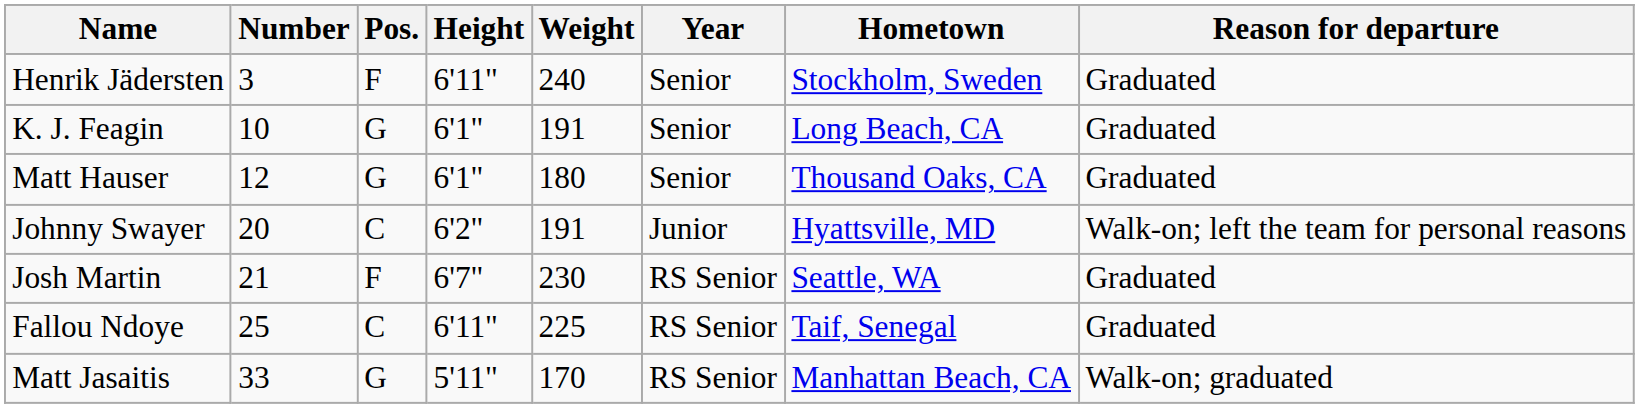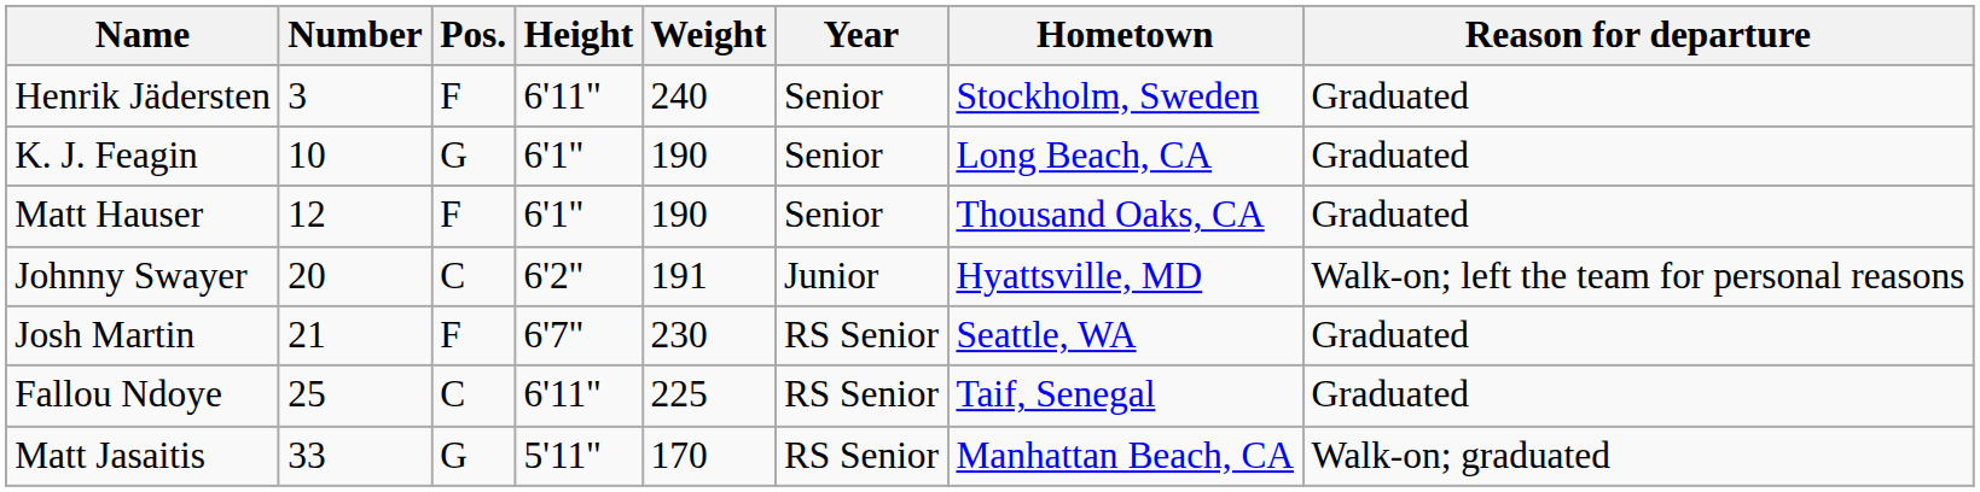 <table class="wikitable sortable" border="1">
 <tr>
 <th>Name</th>
 <th>Number</th>
 <th>Pos.</th>
 <th>Height</th>
 <th>Weight</th>
 <th>Year</th>
 <th>Hometown</th>
 <th class="unsortable">Reason for departure</th>
 </tr>
 <tr>
 <td>Henrik Jädersten</td>
 <td>3</td>
 <td>F</td>
 <td>6'11"</td>
 <td>240</td>
 <td>Senior</td>
 <td><a href='#'>Stockholm, Sweden</a></td>
 <td>Graduated</td>
 </tr>
 <tr>
 <td>K. J. Feagin</td>
 <td>10</td>
 <td>G</td>
 <td>6'1"</td>
-<td>191</td>
+<td>190</td>
 <td>Senior</td>
 <td><a href='#'>Long Beach, CA</a></td>
 <td>Graduated</td>
 </tr>
 <tr>
 <td>Matt Hauser</td>
 <td>12</td>
-<td>G</td>
+<td>F</td>
 <td>6'1"</td>
-<td>180</td>
+<td>190</td>
 <td>Senior</td>
 <td><a href='#'>Thousand Oaks, CA</a></td>
 <td>Graduated</td>
 </tr>
 <tr>
 <td>Johnny Swayer</td>
 <td>20</td>
 <td>C</td>
 <td>6'2"</td>
 <td>191</td>
 <td>Junior</td>
 <td><a href='#'>Hyattsville, MD</a></td>
 <td>Walk-on; left the team for personal reasons</td>
 </tr>
 <tr>
 <td>Josh Martin</td>
 <td>21</td>
 <td>F</td>
 <td>6'7"</td>
 <td>230</td>
 <td>RS Senior</td>
 <td><a href='#'>Seattle, WA</a></td>
 <td>Graduated</td>
 </tr>
 <tr>
 <td>Fallou Ndoye</td>
 <td>25</td>
 <td>C</td>
 <td>6'11"</td>
 <td>225</td>
 <td>RS Senior</td>
 <td><a href='#'>Taif, Senegal</a></td>
 <td>Graduated</td>
 </tr>
 <tr>
 <td>Matt Jasaitis</td>
 <td>33</td>
 <td>G</td>
 <td>5'11"</td>
 <td>170</td>
 <td>RS Senior</td>
 <td><a href='#'>Manhattan Beach, CA</a></td>
 <td>Walk-on; graduated</td>
 </tr>
 </table>
